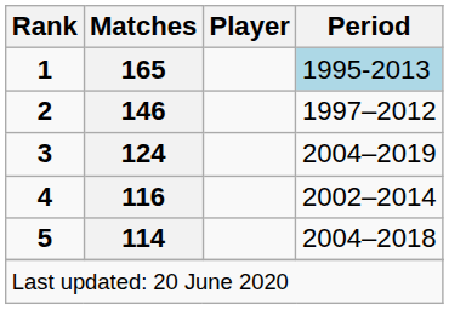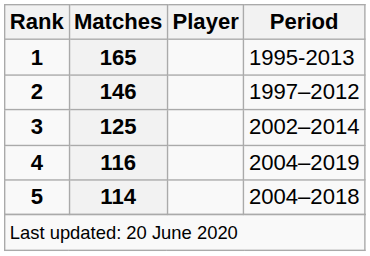 <table class="wikitable plainrowheaders sortable">
 <tr>
 <th scope=col>Rank</th>
 <th scope=col>Matches</th>
 <th scope=col>Player</th>
 <th scope=col>Period</th>
 </tr>
 <tr>
 <td align=center><strong>1</strong></td>
 <th scope=row style="text-align:center;">165</th>
 <td></td>
-<td style="background: lightblue;">1995-2013</td>
+<td>1995-2013</td>
 </tr>
 <tr>
 <td align=center><strong>2</strong></td>
 <th scope=row style=text-align:center;>146</th>
 <td></td>
 <td>1997–2012</td>
 </tr>
 <tr>
 <td align=center><strong>3</strong></td>
-<th scope=row style=text-align:center;>124</th>
+<th scope=row style=text-align:center;>125</th>
 <td></td>
-<td>2004–2019</td>
+<td>2002–2014</td>
 </tr>
 <tr>
 <td align=center><strong>4</strong></td>
 <th scope=row style=text-align:center;>116</th>
 <td></td>
-<td>2002–2014</td>
+<td>2004–2019</td>
 </tr>
 <tr>
 <td align=center><strong>5</strong></td>
 <th scope=row style=text-align:center;>114</th>
 <td></td>
 <td>2004–2018</td>
 </tr>
 <tr>
 </tr>
 <tr class=sortbottom>
 <td colspan=4><small>Last updated: 20 June 2020</small></td>
 </tr>
 </table>
